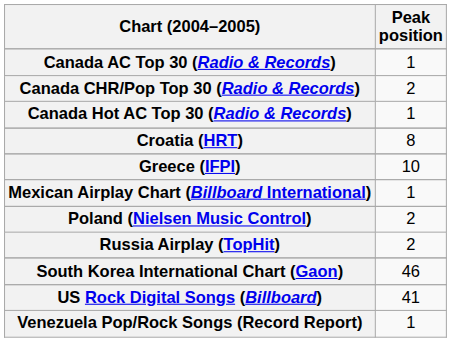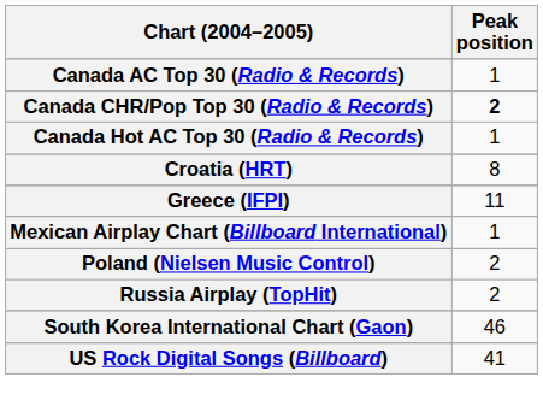 <table class="wikitable sortable plainrowheaders" style="text-align:center">
 <tr>
 <th scope="col">Chart (2004–2005)</th>
 <th scope="col">Peak<br>position</th>
 </tr>
 <tr>
 </tr>
 <tr>
 </tr>
 <tr>
 </tr>
 <tr>
 </tr>
 <tr>
 <th scope="row">Canada AC Top 30 (<em><a href='#'>Radio & Records</a></em>)</th>
 <td>1</td>
 </tr>
 <tr>
 <th scope="row">Canada CHR/Pop Top 30 (<em><a href='#'>Radio & Records</a></em>)</th>
-<td>2</td>
+<td><strong>2</strong></td>
 </tr>
 <tr>
 <th scope="row">Canada Hot AC Top 30 (<em><a href='#'>Radio & Records</a></em>)</th>
 <td>1</td>
 </tr>
 <tr>
 </tr>
 <tr>
 <th scope="row">Croatia (<a href='#'>HRT</a>)</th>
 <td>8</td>
 </tr>
 <tr>
 </tr>
 <tr>
 </tr>
 <tr>
 <th scope="row">Greece (<a href='#'>IFPI</a>)</th>
-<td>10</td>
+<td>11</td>
 </tr>
 <tr>
 </tr>
 <tr>
 </tr>
 <tr>
 </tr>
 <tr>
 <th scope="row">Mexican Airplay Chart (<a href='#'><em>Billboard</em> International</a>)</th>
 <td>1</td>
 </tr>
 <tr>
 </tr>
 <tr>
 </tr>
 <tr>
 </tr>
 <tr>
 <th scope="row">Poland (<a href='#'>Nielsen Music Control</a>)</th>
 <td>2</td>
 </tr>
 <tr>
 <th scope="row">Russia Airplay (<a href='#'>TopHit</a>)</th>
 <td>2</td>
 </tr>
 <tr>
 </tr>
 <tr>
 <th scope="row">South Korea International Chart (<a href='#'>Gaon</a>)</th>
 <td>46</td>
 </tr>
 <tr>
 </tr>
 <tr>
 </tr>
 <tr>
 </tr>
 <tr>
 </tr>
 <tr>
 </tr>
 <tr>
 </tr>
 <tr>
 <th scope="row">US <a href='#'>Rock Digital Songs</a> (<a href='#'><em>Billboard</em></a>)</th>
 <td>41</td>
 </tr>
-<tr>
-<th scope="row">Venezuela Pop/Rock Songs (Record Report)</th>
-<td>1</td>
-</tr>
 </table>
